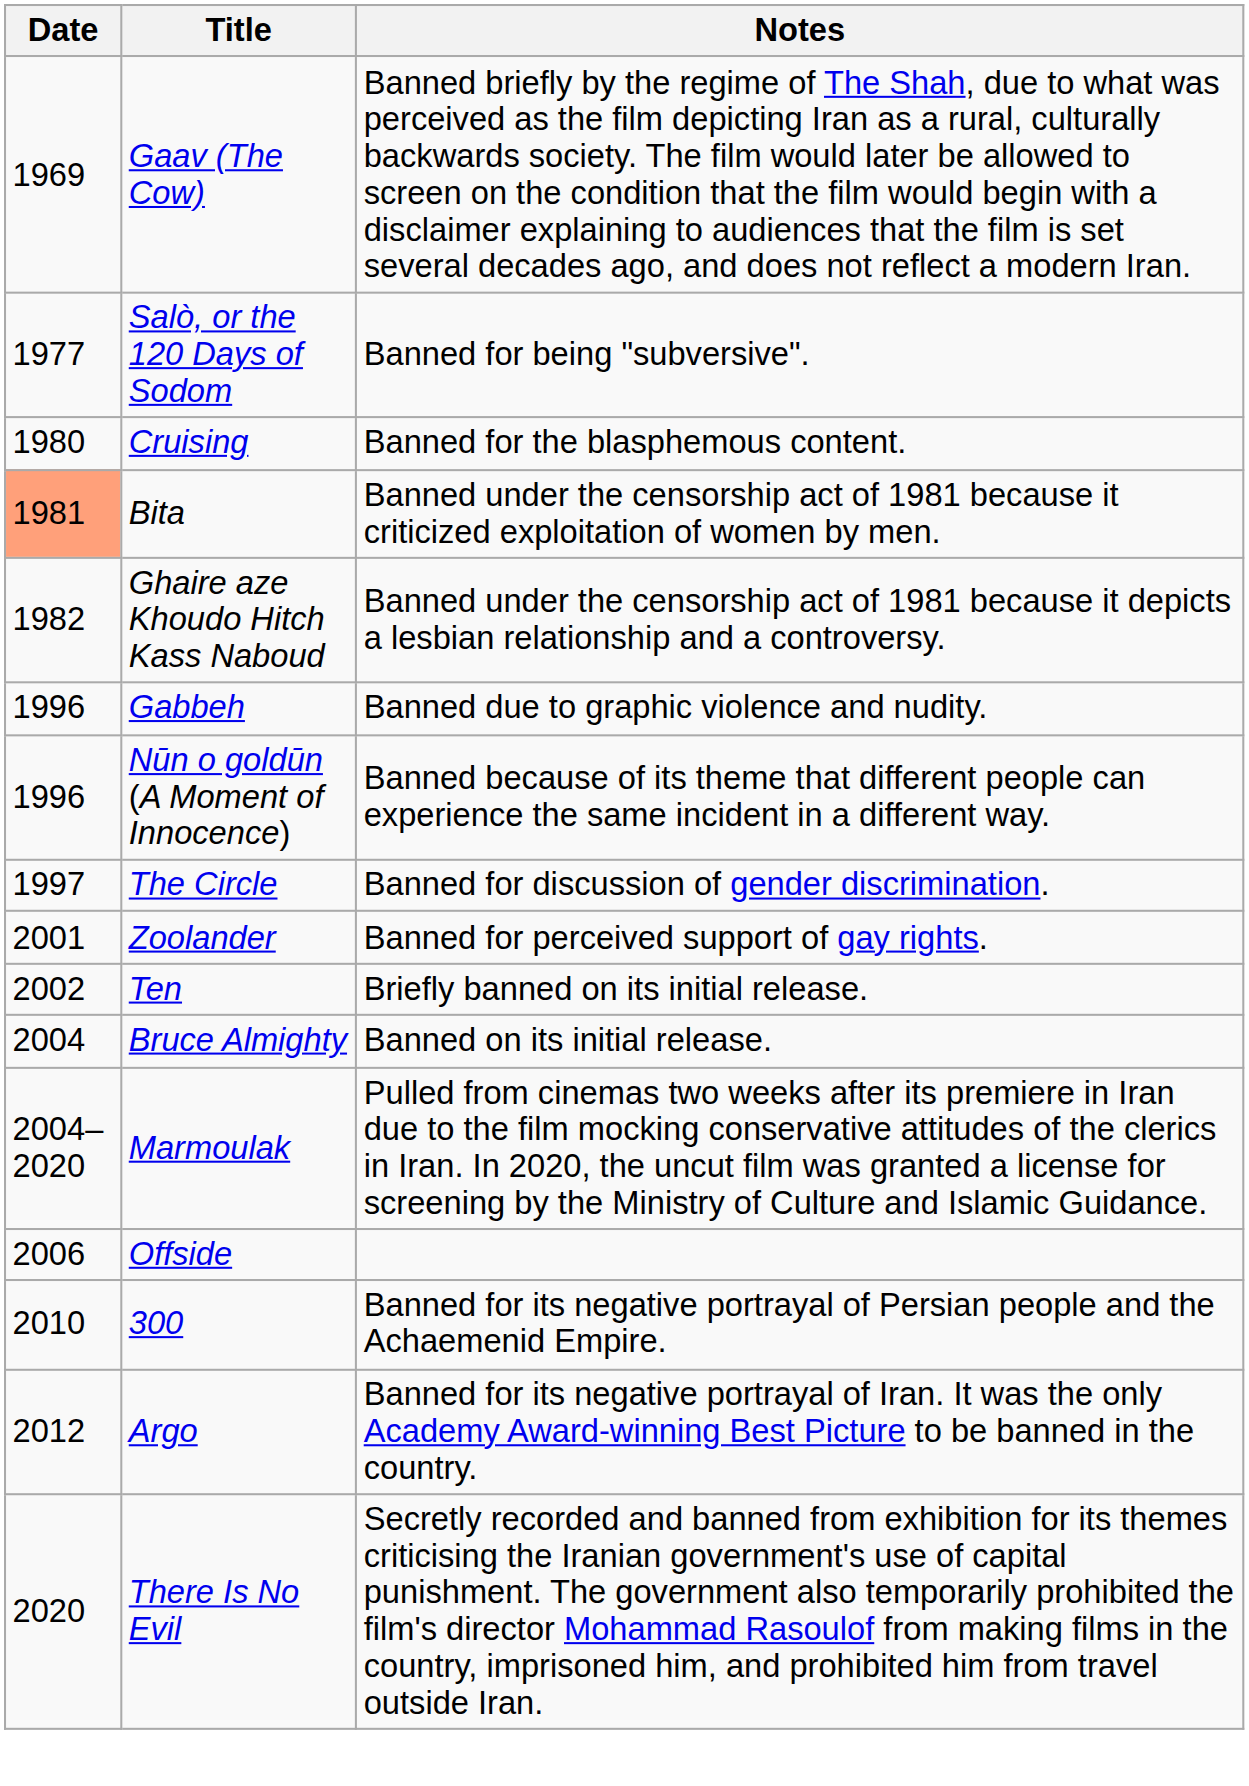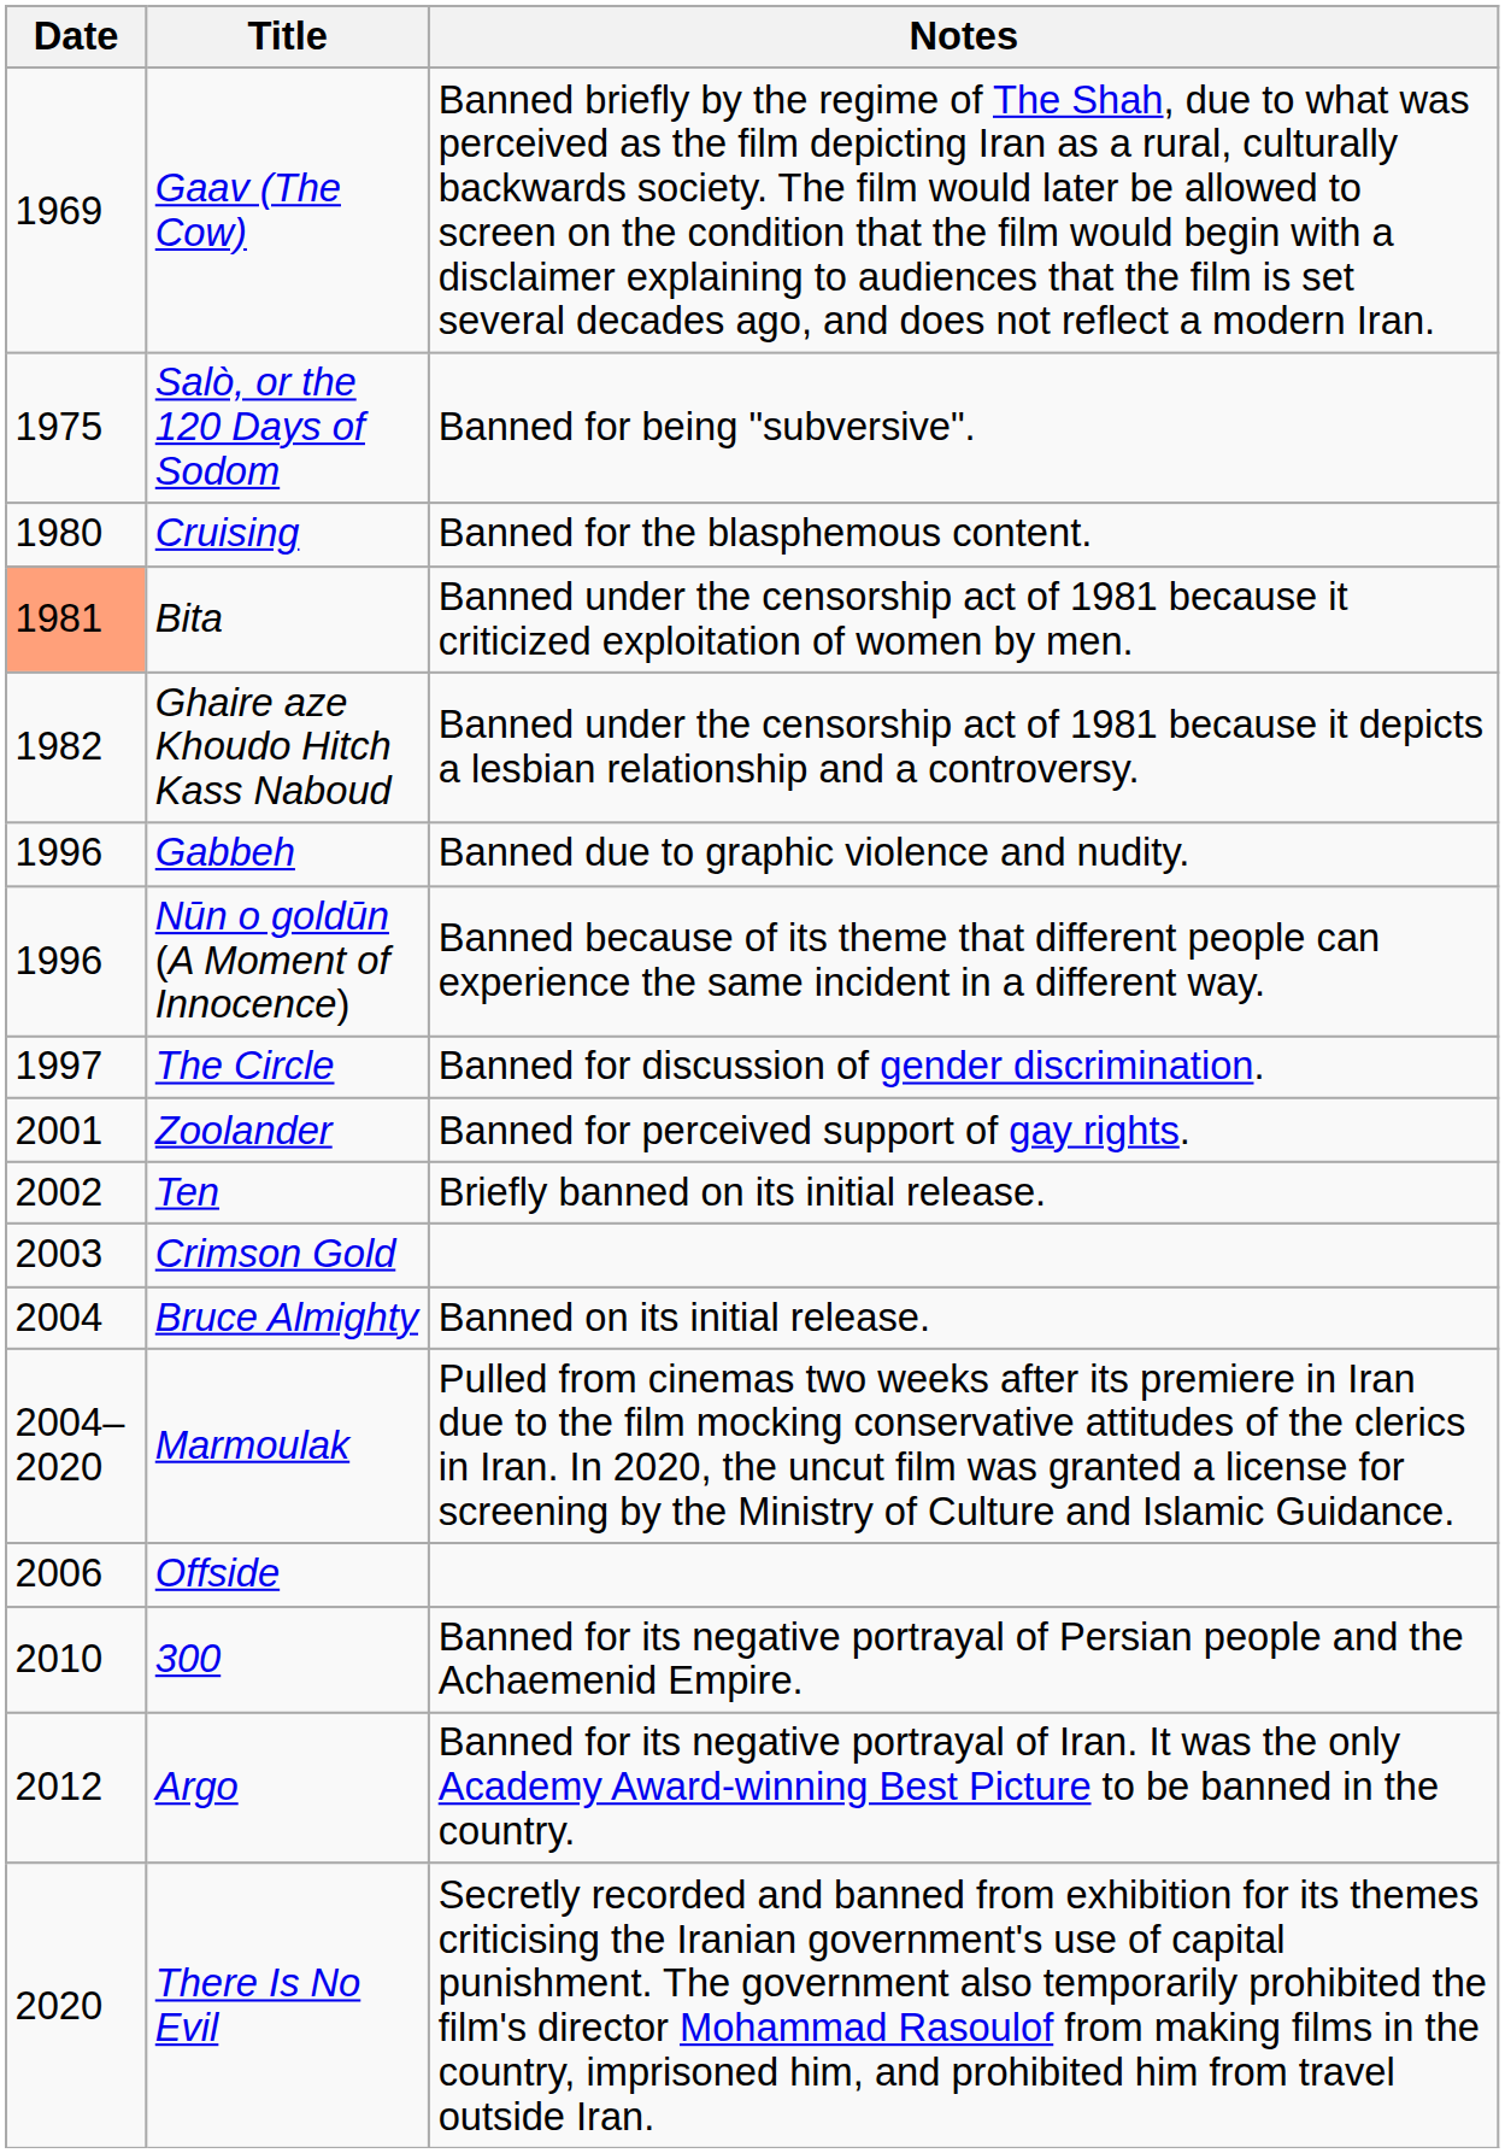 <table class="wikitable sortable">
 <tr>
 <th>Date</th>
 <th>Title</th>
 <th>Notes</th>
 </tr>
 <tr>
 <td>1969</td>
 <td><em><a href='#'>Gaav (The Cow)</a></em></td>
 <td>Banned briefly by the regime of <a href='#'>The Shah</a>, due to what was perceived as the film depicting Iran as a rural, culturally backwards society. The film would later be allowed to screen on the condition that the film would begin with a disclaimer explaining to audiences that the film is set several decades ago, and does not reflect a modern Iran.</td>
 </tr>
 <tr>
-<td>1977</td>
+<td>1975</td>
 <td><em><a href='#'>Salò, or the 120 Days of Sodom</a></em></td>
 <td>Banned for being "subversive".</td>
 </tr>
 <tr>
 <td>1980</td>
 <td><em><a href='#'>Cruising</a></em></td>
 <td>Banned for the blasphemous content.</td>
 </tr>
 <tr>
 <td style="background: lightsalmon;">1981</td>
 <td><em>Bita</em></td>
 <td>Banned under the censorship act of 1981 because it criticized exploitation of women by men.</td>
 </tr>
 <tr>
 <td>1982</td>
 <td><em>Ghaire aze Khoudo Hitch Kass Naboud</em></td>
 <td>Banned under the censorship act of 1981 because it depicts a lesbian relationship and a controversy.</td>
 </tr>
 <tr>
 <td>1996</td>
 <td><em><a href='#'>Gabbeh</a></em></td>
 <td>Banned due to graphic violence and nudity.</td>
 </tr>
 <tr>
 <td>1996</td>
 <td><em><a href='#'>Nūn o goldūn</a></em> (<em>A Moment of Innocence</em>)</td>
 <td>Banned because of its theme that different people can experience the same incident in a different way.</td>
 </tr>
 <tr>
 <td>1997</td>
 <td><em><a href='#'>The Circle</a></em></td>
 <td>Banned for discussion of <a href='#'>gender discrimination</a>.</td>
 </tr>
 <tr>
 <td>2001</td>
 <td><em><a href='#'>Zoolander</a></em></td>
 <td>Banned for perceived support of <a href='#'>gay rights</a>.</td>
 </tr>
 <tr>
 <td>2002</td>
 <td><em><a href='#'>Ten</a></em></td>
 <td>Briefly banned on its initial release.</td>
 </tr>
 <tr>
+<td>2003</td>
+<td><em><a href='#'>Crimson Gold</a></em></td>
+<td></td>
+</tr>
+<tr>
 <td>2004</td>
 <td><em><a href='#'>Bruce Almighty</a></em></td>
 <td>Banned on its initial release.</td>
 </tr>
 <tr>
 <td>2004–2020</td>
 <td><em><a href='#'>Marmoulak</a></em></td>
 <td>Pulled from cinemas two weeks after its premiere in Iran due to the film mocking conservative attitudes of the clerics in Iran. In 2020, the uncut film was granted a license for screening by the Ministry of Culture and Islamic Guidance.</td>
 </tr>
 <tr>
 <td>2006</td>
 <td><em><a href='#'>Offside</a></em></td>
 <td></td>
 </tr>
 <tr>
 <td>2010</td>
 <td><em><a href='#'>300</a></em></td>
 <td>Banned for its negative portrayal of Persian people and the Achaemenid Empire.</td>
 </tr>
 <tr>
 <td>2012</td>
 <td><em><a href='#'>Argo</a></em></td>
 <td>Banned for its negative portrayal of Iran. It was the only <a href='#'>Academy Award-winning Best Picture</a> to be banned in the country.</td>
 </tr>
 <tr>
 <td>2020</td>
 <td><em><a href='#'>There Is No Evil</a></em></td>
 <td>Secretly recorded and banned from exhibition for its themes criticising the Iranian government's use of capital punishment. The government also temporarily prohibited the film's director <a href='#'>Mohammad Rasoulof</a> from making films in the country, imprisoned him, and prohibited him from travel outside Iran.</td>
 </tr>
 </table>
